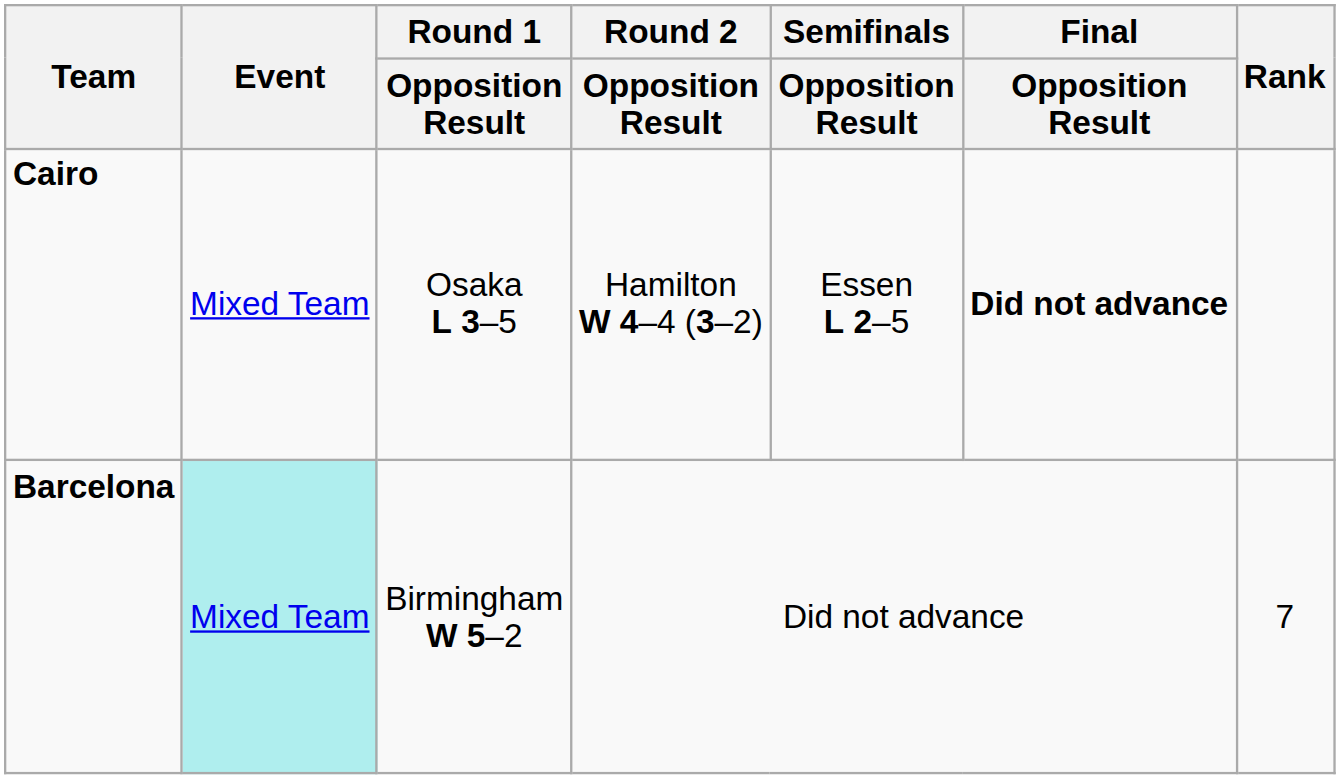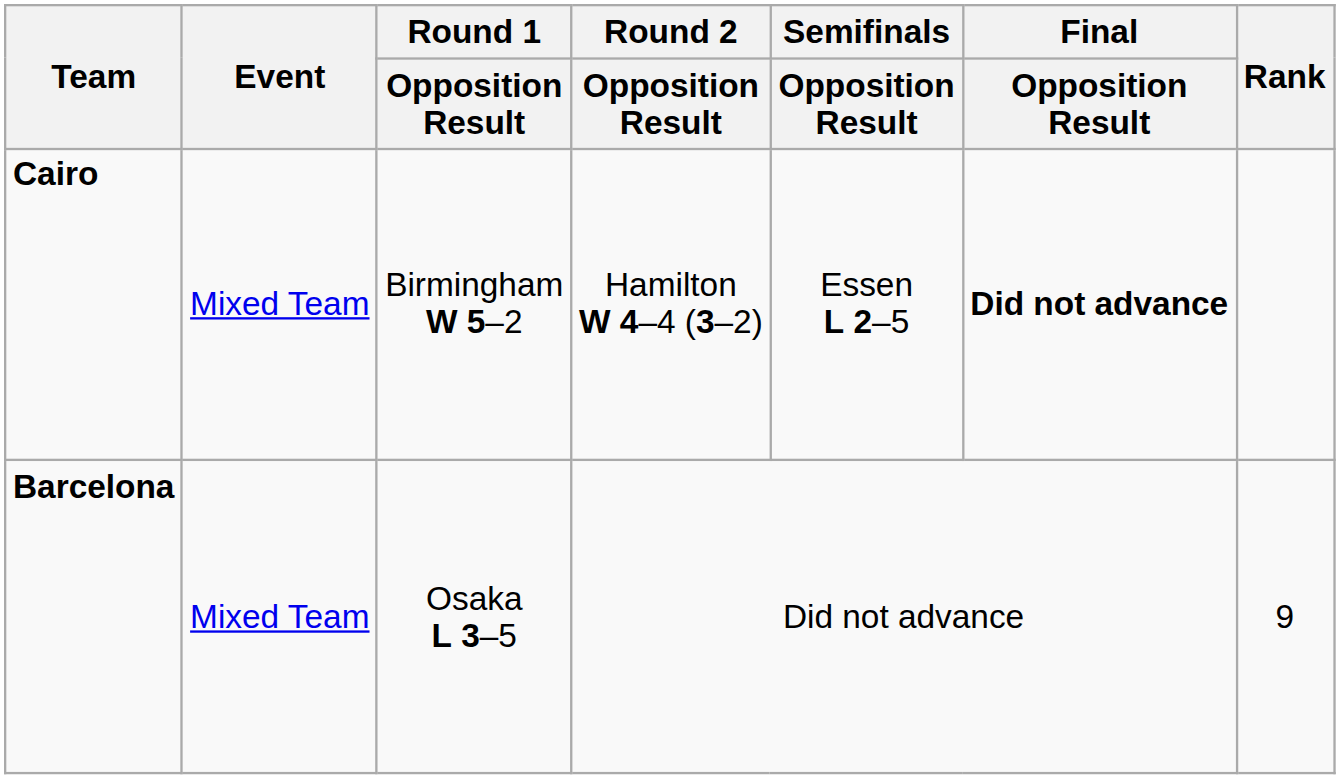 <table class="wikitable" border="1" style="font-size:90%">
 <tr>
 <th rowspan=2>Team</th>
 <th rowspan=2>Event</th>
 <th>Round 1</th>
 <th>Round 2</th>
 <th>Semifinals</th>
 <th>Final</th>
 <th rowspan=2>Rank</th>
 </tr>
 <tr>
 <th>Opposition<br>Result</th>
 <th>Opposition<br>Result</th>
 <th>Opposition<br>Result</th>
 <th>Opposition<br>Result</th>
 </tr>
 <tr>
 <td><strong>Cairo</strong><br><br><br><br><br><br><br><br></td>
 <td><a href='#'>Mixed Team</a></td>
-<td align=center>Osaka <br> <strong>L</strong> <strong>3</strong>–5</td>
+<td align=center>Birmingham <br> <strong>W</strong> <strong>5</strong>–2</td>
 <td align=center>Hamilton <br> <strong>W</strong> <strong>4</strong>–4 (<strong>3</strong>–2)</td>
 <td align=center>Essen <br> <strong>L</strong> <strong>2</strong>–5</td>
 <td align=center><strong>Did not advance</strong></td>
 <td align=center></td>
 </tr>
 <tr>
 <td><strong>Barcelona</strong><br><br><br><br><br><br><br><br></td>
-<td style="background: paleturquoise;"><a href='#'>Mixed Team</a></td>
-<td align=center>Birmingham <br> <strong>W</strong> <strong>5</strong>–2</td>
+<td><a href='#'>Mixed Team</a></td>
+<td align=center>Osaka <br> <strong>L</strong> <strong>3</strong>–5</td>
 <td align=center colspan=3>Did not advance</td>
-<td align=center>7</td>
+<td align=center>9</td>
 </tr>
 </table>
